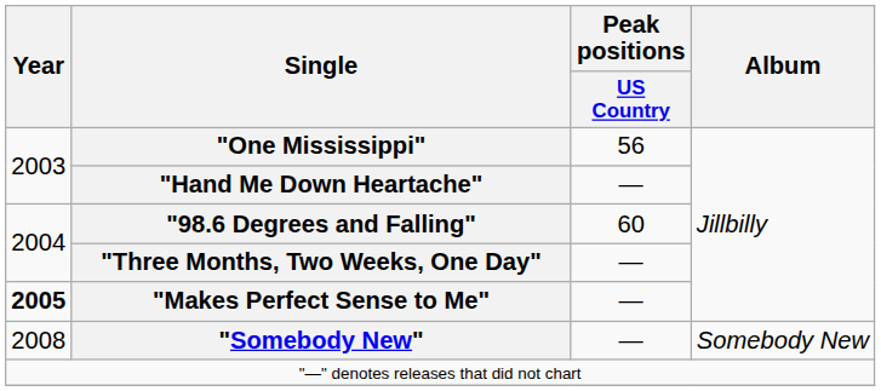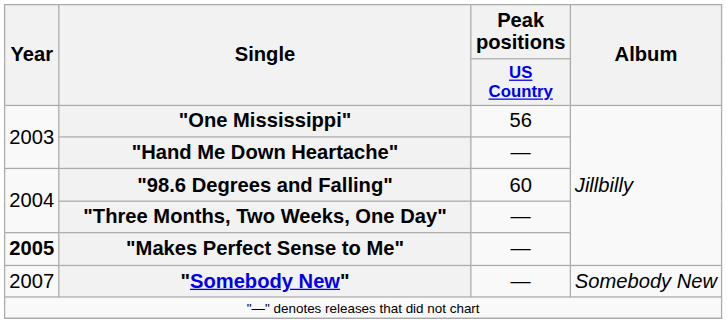 <table class="wikitable plainrowheaders" style="text-align:center;">
 <tr>
 <th rowspan="2">Year</th>
 <th rowspan="2" style="width:20em;">Single</th>
 <th colspan="1">Peak positions</th>
 <th rowspan="2">Album</th>
 </tr>
 <tr style="font-size:smaller;">
 <th width="60"><a href='#'>US Country</a></th>
 </tr>
 <tr>
 <td rowspan="2">2003</td>
 <th scope="row">"One Mississippi"</th>
 <td>56</td>
 <td align="left" rowspan="5"><em>Jillbilly</em></td>
 </tr>
 <tr>
 <th scope="row">"Hand Me Down Heartache"</th>
 <td>—</td>
 </tr>
 <tr>
 <td rowspan="2">2004</td>
 <th scope="row">"98.6 Degrees and Falling"</th>
 <td>60</td>
 </tr>
 <tr>
 <th scope="row">"Three Months, Two Weeks, One Day"</th>
 <td>—</td>
 </tr>
 <tr>
 <td><strong>2005</strong></td>
 <th scope="row">"Makes Perfect Sense to Me"</th>
 <td>—</td>
 </tr>
 <tr>
-<td>2008</td>
+<td>2007</td>
 <th scope="row">"<a href='#'>Somebody New</a>"</th>
 <td>—</td>
 <td align="left"><em>Somebody New</em></td>
 </tr>
 <tr>
 <td colspan="4" style="font-size:8pt">"—" denotes releases that did not chart</td>
 </tr>
 <tr>
 </tr>
 </table>
